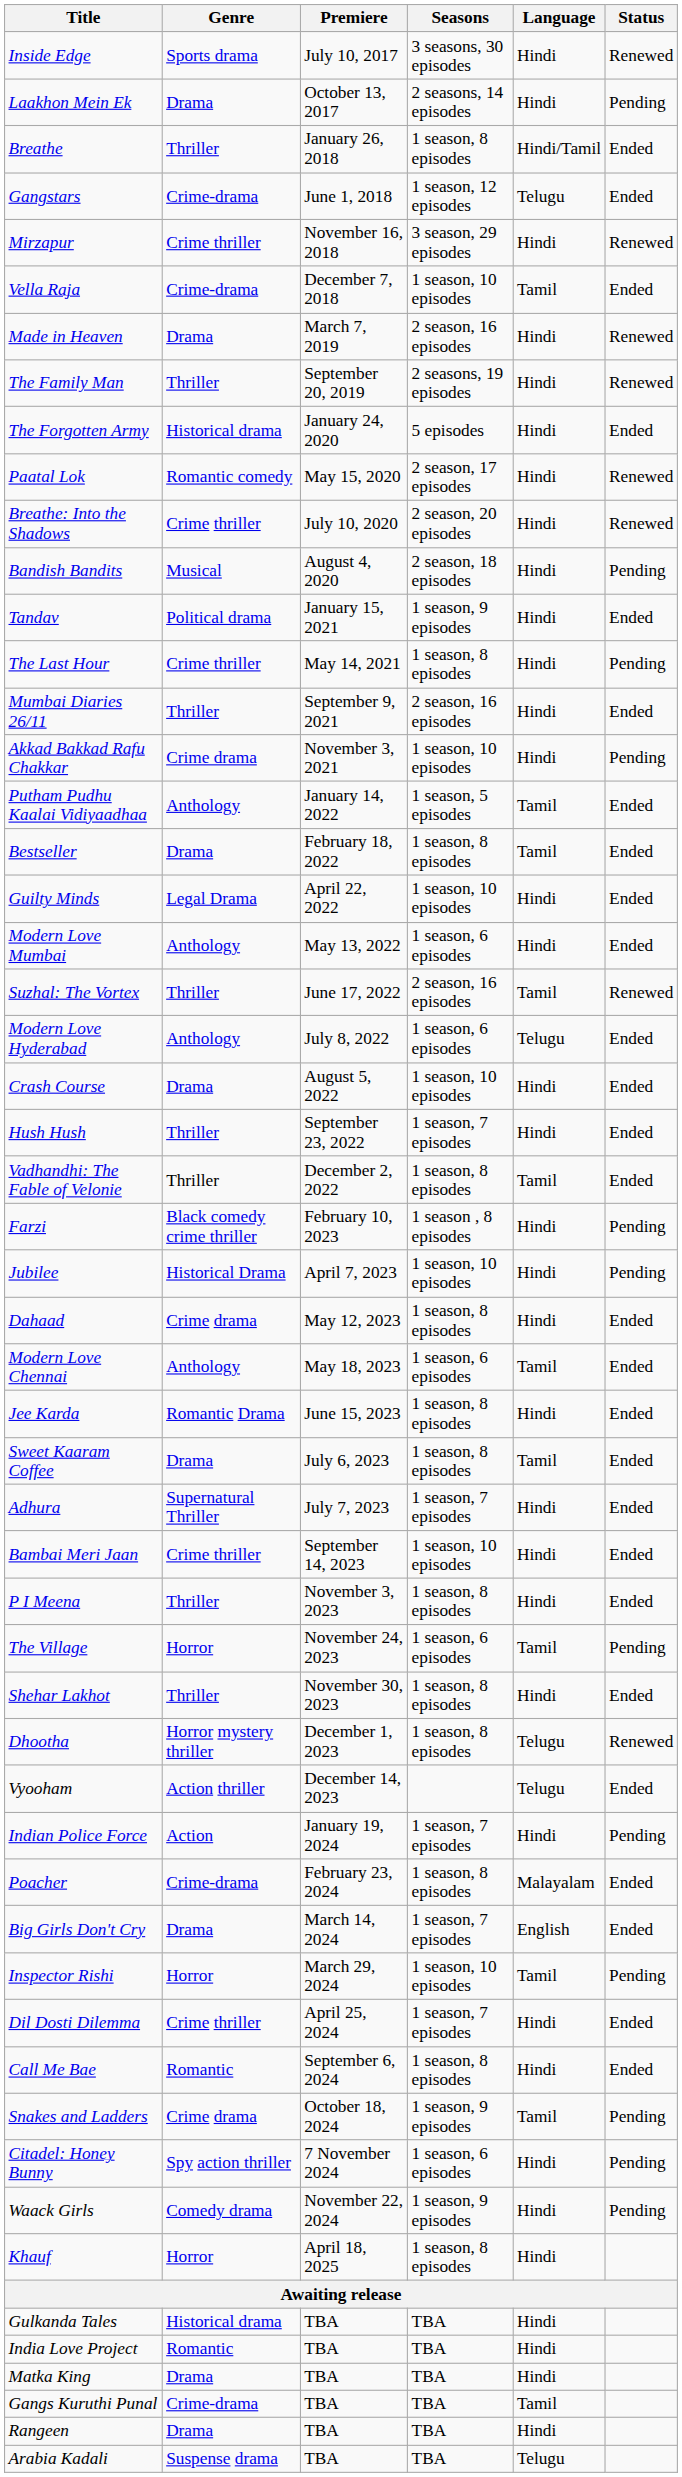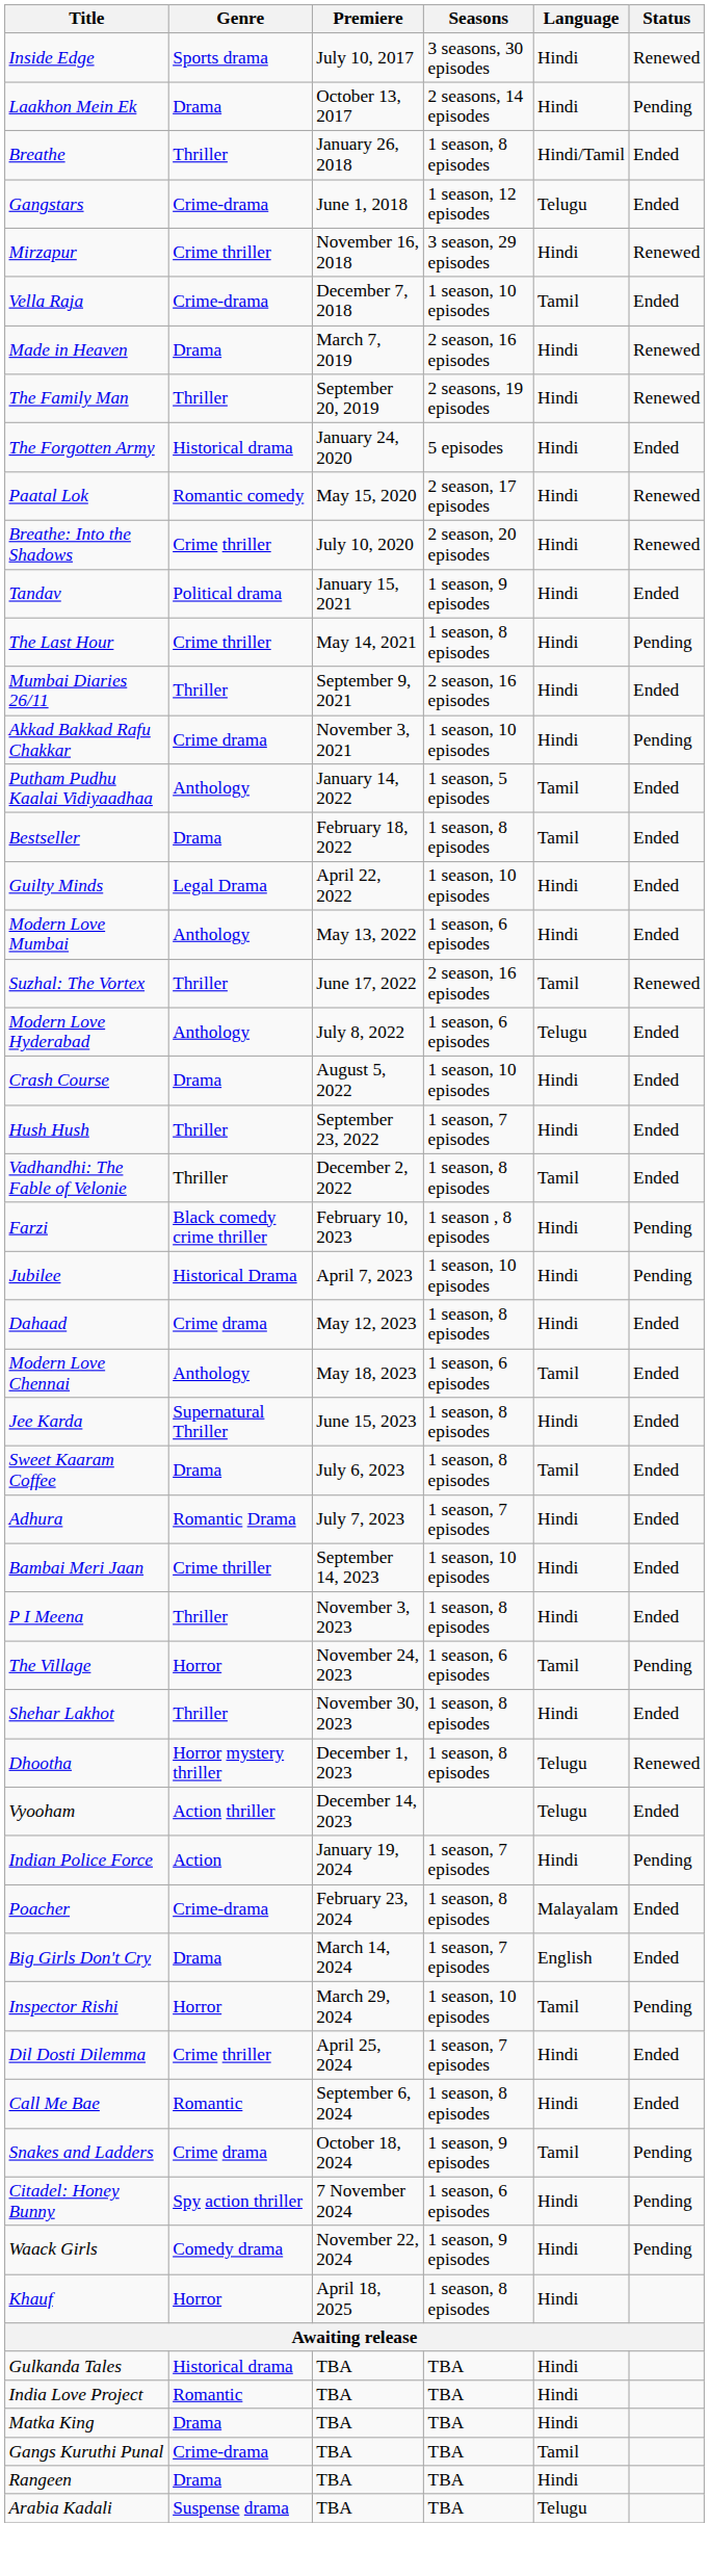 <table class="wikitable sortable" style="width:100%;">
 <tr>
 <th>Title</th>
 <th>Genre</th>
 <th>Premiere</th>
 <th>Seasons</th>
 <th>Language</th>
 <th>Status</th>
 </tr>
 <tr>
 <td><em><a href='#'>Inside Edge</a></em></td>
 <td><a href='#'>Sports drama</a></td>
 <td>July 10, 2017</td>
 <td>3 seasons, 30 episodes</td>
 <td>Hindi</td>
 <td>Renewed</td>
 </tr>
 <tr>
 <td><em><a href='#'>Laakhon Mein Ek</a></em></td>
 <td><a href='#'>Drama</a></td>
 <td>October 13, 2017</td>
 <td>2 seasons, 14 episodes</td>
 <td>Hindi</td>
 <td>Pending</td>
 </tr>
 <tr>
 <td><em><a href='#'>Breathe</a></em></td>
 <td><a href='#'>Thriller</a></td>
 <td>January 26, 2018</td>
 <td>1 season, 8 episodes</td>
 <td>Hindi/Tamil</td>
 <td>Ended</td>
 </tr>
 <tr>
 <td><em><a href='#'>Gangstars</a></em></td>
 <td><a href='#'>Crime-drama</a></td>
 <td>June 1, 2018</td>
 <td>1 season, 12 episodes</td>
 <td>Telugu</td>
 <td>Ended</td>
 </tr>
 <tr>
 <td><em><a href='#'>Mirzapur</a></em></td>
 <td><a href='#'>Crime thriller</a></td>
 <td>November 16, 2018</td>
 <td>3 season, 29 episodes</td>
 <td>Hindi</td>
 <td>Renewed</td>
 </tr>
 <tr>
 <td><em><a href='#'>Vella Raja</a></em></td>
 <td><a href='#'>Crime-drama</a></td>
 <td>December 7, 2018</td>
 <td>1 season, 10 episodes</td>
 <td>Tamil</td>
 <td>Ended</td>
 </tr>
 <tr>
 <td><em><a href='#'>Made in Heaven</a></em></td>
 <td><a href='#'>Drama</a></td>
 <td>March 7, 2019</td>
 <td>2 season, 16 episodes</td>
 <td>Hindi</td>
 <td>Renewed</td>
 </tr>
 <tr>
 <td><em><a href='#'>The Family Man</a></em></td>
 <td><a href='#'>Thriller</a></td>
 <td>September 20, 2019</td>
 <td>2 seasons, 19 episodes</td>
 <td>Hindi</td>
 <td>Renewed</td>
 </tr>
 <tr>
 <td><em><a href='#'>The Forgotten Army</a></em></td>
 <td><a href='#'>Historical drama</a></td>
 <td>January 24, 2020</td>
 <td>5 episodes</td>
 <td>Hindi</td>
 <td>Ended</td>
 </tr>
 <tr>
 <td><em><a href='#'>Paatal Lok</a></em></td>
 <td><a href='#'>Romantic comedy</a></td>
 <td>May 15, 2020</td>
 <td>2 season, 17 episodes</td>
 <td>Hindi</td>
 <td>Renewed</td>
 </tr>
 <tr>
 <td><em><a href='#'>Breathe: Into the Shadows</a></em></td>
 <td><a href='#'>Crime</a> <a href='#'>thriller</a></td>
 <td>July 10, 2020</td>
 <td>2 season, 20 episodes</td>
 <td>Hindi</td>
 <td>Renewed</td>
-</tr>
-<tr>
-<td><em><a href='#'>Bandish Bandits</a></em></td>
-<td><a href='#'>Musical</a></td>
-<td>August 4, 2020</td>
-<td>2 season, 18 episodes</td>
-<td>Hindi</td>
-<td>Pending</td>
 </tr>
 <tr>
 <td><em><a href='#'>Tandav</a></em></td>
 <td><a href='#'>Political drama</a></td>
 <td>January 15, 2021</td>
 <td>1 season, 9 episodes</td>
 <td>Hindi</td>
 <td>Ended</td>
 </tr>
 <tr>
 <td><em><a href='#'>The Last Hour</a></em></td>
 <td><a href='#'>Crime thriller</a></td>
 <td>May 14, 2021</td>
 <td>1 season, 8 episodes</td>
 <td>Hindi</td>
 <td>Pending</td>
 </tr>
 <tr>
 <td><em><a href='#'>Mumbai Diaries 26/11</a></em></td>
 <td><a href='#'>Thriller</a></td>
 <td>September 9, 2021</td>
 <td>2 season, 16 episodes</td>
 <td>Hindi</td>
 <td>Ended</td>
 </tr>
 <tr>
 <td><em><a href='#'>Akkad Bakkad Rafu Chakkar</a></em></td>
 <td><a href='#'>Crime drama</a></td>
 <td>November 3, 2021</td>
 <td>1 season, 10 episodes</td>
 <td>Hindi</td>
 <td>Pending</td>
 </tr>
 <tr>
 <td><em><a href='#'>Putham Pudhu Kaalai Vidiyaadhaa</a></em></td>
 <td><a href='#'>Anthology</a></td>
 <td>January 14, 2022</td>
 <td>1 season, 5 episodes</td>
 <td>Tamil</td>
 <td>Ended</td>
 </tr>
 <tr>
 <td><em><a href='#'>Bestseller</a></em></td>
 <td><a href='#'>Drama</a></td>
 <td>February 18, 2022</td>
 <td>1 season, 8 episodes</td>
 <td>Tamil</td>
 <td>Ended</td>
 </tr>
 <tr>
 <td><em><a href='#'>Guilty Minds</a></em></td>
 <td><a href='#'>Legal Drama</a></td>
 <td>April 22, 2022</td>
 <td>1 season, 10 episodes</td>
 <td>Hindi</td>
 <td>Ended</td>
 </tr>
 <tr>
 <td><em><a href='#'>Modern Love Mumbai</a></em></td>
 <td><a href='#'>Anthology</a></td>
 <td>May 13, 2022</td>
 <td>1 season, 6 episodes</td>
 <td>Hindi</td>
 <td>Ended</td>
 </tr>
 <tr>
 <td><em><a href='#'>Suzhal: The Vortex</a></em></td>
 <td><a href='#'>Thriller</a></td>
 <td>June 17, 2022</td>
 <td>2 season, 16 episodes</td>
 <td>Tamil</td>
 <td>Renewed</td>
 </tr>
 <tr>
 <td><em><a href='#'>Modern Love Hyderabad</a></em></td>
 <td><a href='#'>Anthology</a></td>
 <td>July 8, 2022</td>
 <td>1 season, 6 episodes</td>
 <td>Telugu</td>
 <td>Ended</td>
 </tr>
 <tr>
 <td><em><a href='#'>Crash Course</a></em></td>
 <td><a href='#'>Drama</a></td>
 <td>August 5, 2022</td>
 <td>1 season, 10 episodes</td>
 <td>Hindi</td>
 <td>Ended</td>
 </tr>
 <tr>
 <td><em><a href='#'>Hush Hush</a></em></td>
 <td><a href='#'>Thriller</a></td>
 <td>September 23, 2022</td>
 <td>1 season, 7 episodes</td>
 <td>Hindi</td>
 <td>Ended</td>
 </tr>
 <tr>
 <td><em><a href='#'>Vadhandhi: The Fable of Velonie</a></em></td>
 <td>Thriller</td>
 <td>December 2, 2022</td>
 <td>1 season, 8 episodes</td>
 <td>Tamil</td>
 <td>Ended</td>
 </tr>
 <tr>
 <td><em><a href='#'>Farzi</a></em></td>
 <td><a href='#'>Black comedy</a> <a href='#'>crime thriller</a></td>
 <td>February 10, 2023</td>
 <td>1 season , 8 episodes</td>
 <td>Hindi</td>
 <td>Pending</td>
 </tr>
 <tr>
 <td><em><a href='#'>Jubilee</a></em></td>
 <td><a href='#'>Historical Drama</a></td>
 <td>April 7, 2023</td>
 <td>1 season, 10 episodes</td>
 <td>Hindi</td>
 <td>Pending</td>
 </tr>
 <tr>
 <td><em><a href='#'>Dahaad</a></em></td>
 <td><a href='#'>Crime</a> <a href='#'>drama</a></td>
 <td>May 12, 2023</td>
 <td>1 season, 8 episodes</td>
 <td>Hindi</td>
 <td>Ended</td>
 </tr>
 <tr>
 <td><em><a href='#'>Modern Love Chennai</a></em></td>
 <td><a href='#'>Anthology</a></td>
 <td>May 18, 2023</td>
 <td>1 season, 6 episodes</td>
 <td>Tamil</td>
 <td>Ended</td>
 </tr>
 <tr>
 <td><em><a href='#'>Jee Karda</a></em></td>
-<td><a href='#'>Romantic</a> <a href='#'>Drama</a></td>
+<td><a href='#'>Supernatural</a> <a href='#'>Thriller</a></td>
 <td>June 15, 2023</td>
 <td>1 season, 8 episodes</td>
 <td>Hindi</td>
 <td>Ended</td>
 </tr>
 <tr>
 <td><em><a href='#'>Sweet Kaaram Coffee</a></em></td>
 <td><a href='#'>Drama</a></td>
 <td>July 6, 2023</td>
 <td>1 season, 8 episodes</td>
 <td>Tamil</td>
 <td>Ended</td>
 </tr>
 <tr>
 <td><em><a href='#'>Adhura</a></em></td>
-<td><a href='#'>Supernatural</a> <a href='#'>Thriller</a></td>
+<td><a href='#'>Romantic</a> <a href='#'>Drama</a></td>
 <td>July 7, 2023</td>
 <td>1 season, 7 episodes</td>
 <td>Hindi</td>
 <td>Ended</td>
 </tr>
 <tr>
 <td><em><a href='#'>Bambai Meri Jaan</a></em></td>
 <td><a href='#'>Crime thriller</a></td>
 <td>September 14, 2023</td>
 <td>1 season, 10 episodes</td>
 <td>Hindi</td>
 <td>Ended</td>
 </tr>
 <tr>
 <td><em><a href='#'>P I Meena</a></em></td>
 <td><a href='#'>Thriller</a></td>
 <td>November 3, 2023</td>
 <td>1 season, 8 episodes</td>
 <td>Hindi</td>
 <td>Ended</td>
 </tr>
 <tr>
 <td><em><a href='#'>The Village</a></em></td>
 <td><a href='#'>Horror</a></td>
 <td>November 24, 2023</td>
 <td>1 season, 6 episodes</td>
 <td>Tamil</td>
 <td>Pending</td>
 </tr>
 <tr>
 <td><em><a href='#'>Shehar Lakhot</a></em></td>
 <td><a href='#'>Thriller</a></td>
 <td>November 30, 2023</td>
 <td>1 season, 8 episodes</td>
 <td>Hindi</td>
 <td>Ended</td>
 </tr>
 <tr>
 <td><em><a href='#'>Dhootha</a></em></td>
 <td><a href='#'>Horror</a> <a href='#'>mystery</a> <a href='#'>thriller</a></td>
 <td>December 1, 2023</td>
 <td>1 season, 8 episodes</td>
 <td>Telugu</td>
 <td>Renewed</td>
 </tr>
 <tr>
 <td><em>Vyooham</em></td>
 <td><a href='#'>Action</a> <a href='#'>thriller</a></td>
 <td>December 14, 2023</td>
 <td></td>
 <td>Telugu</td>
 <td>Ended</td>
 </tr>
 <tr>
 <td><em><a href='#'>Indian Police Force</a></em></td>
 <td><a href='#'>Action</a></td>
 <td>January 19, 2024</td>
 <td>1 season, 7 episodes</td>
 <td>Hindi</td>
 <td>Pending</td>
 </tr>
 <tr>
 <td><em><a href='#'>Poacher</a></em></td>
 <td><a href='#'>Crime-drama</a></td>
 <td>February 23, 2024</td>
 <td>1 season, 8 episodes</td>
 <td>Malayalam</td>
 <td>Ended</td>
 </tr>
 <tr>
 <td><em><a href='#'>Big Girls Don't Cry</a></em></td>
 <td><a href='#'>Drama</a></td>
 <td>March 14, 2024</td>
 <td>1 season, 7 episodes</td>
 <td>English</td>
 <td>Ended</td>
 </tr>
 <tr>
 <td><em><a href='#'>Inspector Rishi</a></em></td>
 <td><a href='#'>Horror</a></td>
 <td>March 29, 2024</td>
 <td>1 season, 10 episodes</td>
 <td>Tamil</td>
 <td>Pending</td>
 </tr>
 <tr>
 <td><em><a href='#'>Dil Dosti Dilemma</a></em></td>
 <td><a href='#'>Crime</a> <a href='#'>thriller</a></td>
 <td>April 25, 2024</td>
 <td>1 season, 7 episodes</td>
 <td>Hindi</td>
 <td>Ended</td>
 </tr>
 <tr>
 <td><em><a href='#'>Call Me Bae</a></em></td>
 <td><a href='#'>Romantic</a></td>
 <td>September 6, 2024</td>
 <td>1 season, 8 episodes</td>
 <td>Hindi</td>
 <td>Ended</td>
 </tr>
 <tr>
 <td><a href='#'><em>Snakes and Ladders</em></a></td>
 <td><a href='#'>Crime</a> <a href='#'>drama</a></td>
 <td>October 18, 2024</td>
 <td>1 season, 9 episodes</td>
 <td>Tamil</td>
 <td>Pending</td>
 </tr>
 <tr>
 <td><em><a href='#'>Citadel: Honey Bunny</a></em></td>
 <td><a href='#'>Spy</a> <a href='#'>action thriller</a></td>
 <td>7 November 2024</td>
 <td>1 season, 6 episodes</td>
 <td>Hindi</td>
 <td>Pending</td>
 </tr>
 <tr>
 <td><em>Waack Girls</em></td>
 <td><a href='#'>Comedy drama</a></td>
 <td>November 22, 2024</td>
 <td>1 season, 9 episodes</td>
 <td>Hindi</td>
 <td>Pending</td>
 </tr>
 <tr>
 <td><em><a href='#'>Khauf</a></em></td>
 <td><a href='#'>Horror</a></td>
 <td>April 18, 2025</td>
 <td>1 season, 8 episodes</td>
 <td>Hindi</td>
 <td></td>
 </tr>
 <tr>
 <th colspan="6">Awaiting release</th>
 </tr>
 <tr>
 <td><em>Gulkanda Tales</em></td>
 <td><a href='#'>Historical drama</a></td>
 <td>TBA</td>
 <td>TBA</td>
 <td>Hindi</td>
 <td></td>
 </tr>
 <tr>
 <td><em>India Love Project</em></td>
 <td><a href='#'>Romantic</a></td>
 <td>TBA</td>
 <td>TBA</td>
 <td>Hindi</td>
 <td></td>
 </tr>
 <tr>
 <td><em>Matka King</em></td>
 <td><a href='#'>Drama</a></td>
 <td>TBA</td>
 <td>TBA</td>
 <td>Hindi</td>
 <td></td>
 </tr>
 <tr>
 <td><em>Gangs Kuruthi Punal</em></td>
 <td><a href='#'>Crime-drama</a></td>
 <td>TBA</td>
 <td>TBA</td>
 <td>Tamil</td>
 <td></td>
 </tr>
 <tr>
 <td><em>Rangeen</em></td>
 <td><a href='#'>Drama</a></td>
 <td>TBA</td>
 <td>TBA</td>
 <td>Hindi</td>
 <td></td>
 </tr>
 <tr>
 <td><em>Arabia Kadali</em></td>
 <td><a href='#'>Suspense</a> <a href='#'>drama</a></td>
 <td>TBA</td>
 <td>TBA</td>
 <td>Telugu</td>
 <td></td>
 </tr>
 </table>
